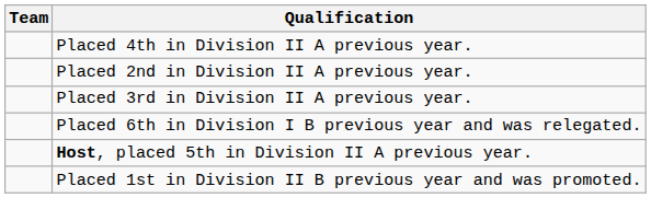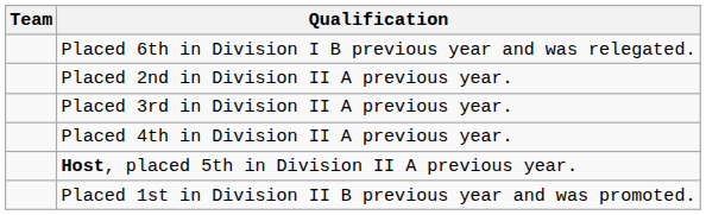 <table class="wikitable">
 <tr>
 <th>Team</th>
 <th>Qualification</th>
 </tr>
 <tr>
 <td></td>
-<td>Placed 4th in Division II A previous year.</td>
+<td>Placed 6th in Division I B previous year and was relegated.</td>
 </tr>
 <tr>
 <td></td>
 <td>Placed 2nd in Division II A previous year.</td>
 </tr>
 <tr>
 <td></td>
 <td>Placed 3rd in Division II A previous year.</td>
 </tr>
 <tr>
 <td></td>
-<td>Placed 6th in Division I B previous year and was relegated.</td>
+<td>Placed 4th in Division II A previous year.</td>
 </tr>
 <tr>
 <td></td>
 <td><strong>Host</strong>, placed 5th in Division II A previous year.</td>
 </tr>
 <tr>
 <td></td>
 <td>Placed 1st in Division II B previous year and was promoted.</td>
 </tr>
 </table>
